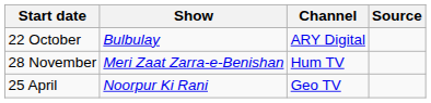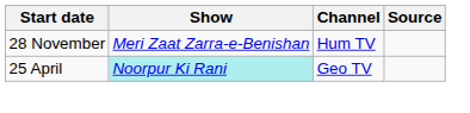 <table class="wikitable sortable">
 <tr>
 <th>Start date</th>
 <th>Show</th>
 <th>Channel</th>
 <th>Source</th>
-</tr>
-<tr>
-<td>22 October</td>
-<td><em><a href='#'>Bulbulay</a></em></td>
-<td><a href='#'>ARY Digital</a></td>
-<td></td>
 </tr>
 <tr>
 <td>28 November</td>
 <td><em><a href='#'>Meri Zaat Zarra-e-Benishan</a></em></td>
 <td><a href='#'>Hum TV</a></td>
 <td></td>
 </tr>
 <tr>
 <td>25 April</td>
-<td><em><a href='#'>Noorpur Ki Rani</a></em></td>
+<td style="background: paleturquoise;"><em><a href='#'>Noorpur Ki Rani</a></em></td>
 <td><a href='#'>Geo TV</a></td>
 <td></td>
 </tr>
 </table>
